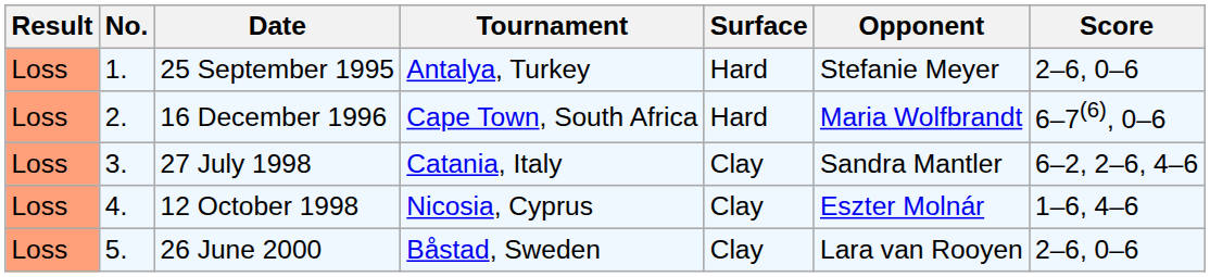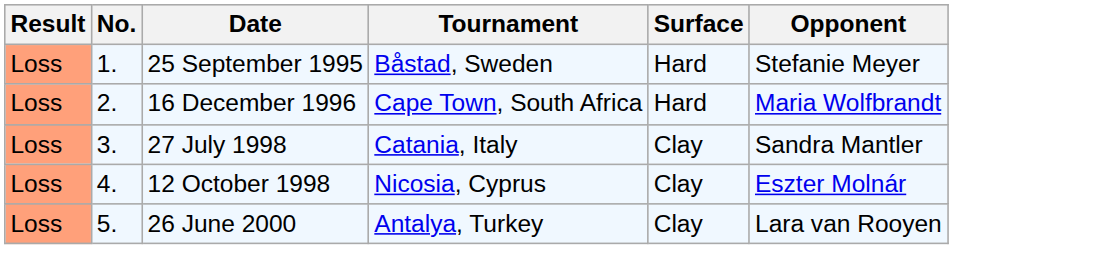 <table class="sortable wikitable" style=font-size:97%>
 <tr>
 <th>Result</th>
 <th>No.</th>
 <th>Date</th>
 <th>Tournament</th>
 <th>Surface</th>
 <th>Opponent</th>
-<th>Score</th>
 </tr>
 <tr bgcolor=f0f8ff>
 <td style="background:#ffa07a;">Loss</td>
 <td>1.</td>
 <td>25 September 1995</td>
-<td><a href='#'>Antalya</a>, Turkey</td>
+<td><a href='#'>Båstad</a>, Sweden</td>
 <td>Hard</td>
 <td> Stefanie Meyer</td>
-<td>2–6, 0–6</td>
 </tr>
 <tr bgcolor=f0f8ff>
 <td style="background:#ffa07a;">Loss</td>
 <td>2.</td>
 <td>16 December 1996</td>
 <td><a href='#'>Cape Town</a>, South Africa</td>
 <td>Hard</td>
 <td> <a href='#'>Maria Wolfbrandt</a></td>
-<td>6–7<sup>(6)</sup>, 0–6</td>
 </tr>
 <tr bgcolor=f0f8ff>
 <td style="background:#ffa07a;">Loss</td>
 <td>3.</td>
 <td>27 July 1998</td>
 <td><a href='#'>Catania</a>, Italy</td>
 <td>Clay</td>
 <td> Sandra Mantler</td>
-<td>6–2, 2–6, 4–6</td>
 </tr>
 <tr style="background:#f0f8ff;">
 <td style="background:#ffa07a;">Loss</td>
 <td>4.</td>
 <td>12 October 1998</td>
 <td><a href='#'>Nicosia</a>, Cyprus</td>
 <td>Clay</td>
 <td> <a href='#'>Eszter Molnár</a></td>
-<td>1–6, 4–6</td>
 </tr>
 <tr bgcolor=f0f8ff>
 <td style="background:#ffa07a;">Loss</td>
 <td>5.</td>
 <td>26 June 2000</td>
-<td><a href='#'>Båstad</a>, Sweden</td>
+<td><a href='#'>Antalya</a>, Turkey</td>
 <td>Clay</td>
 <td> Lara van Rooyen</td>
-<td>2–6, 0–6</td>
 </tr>
 </table>
